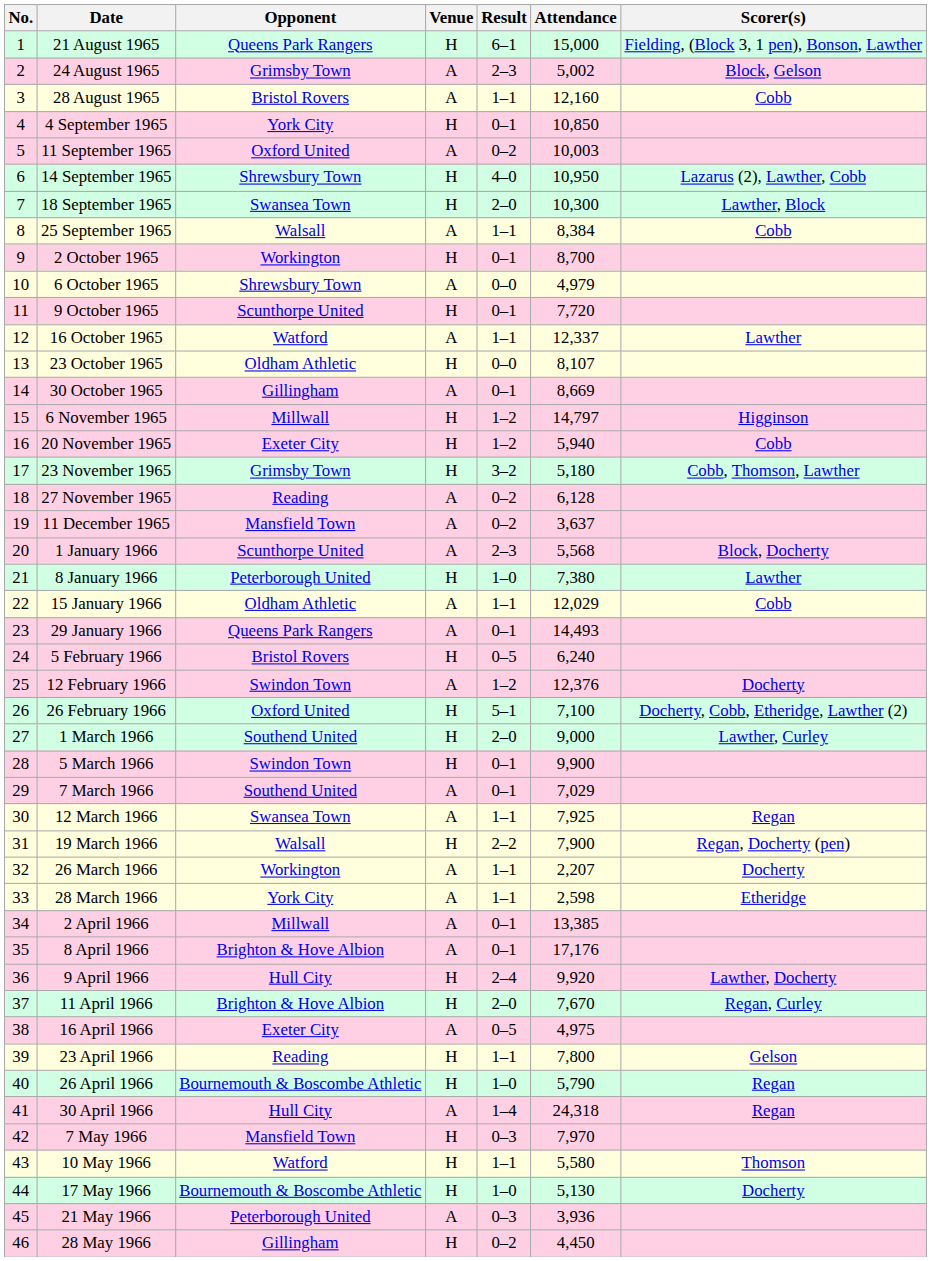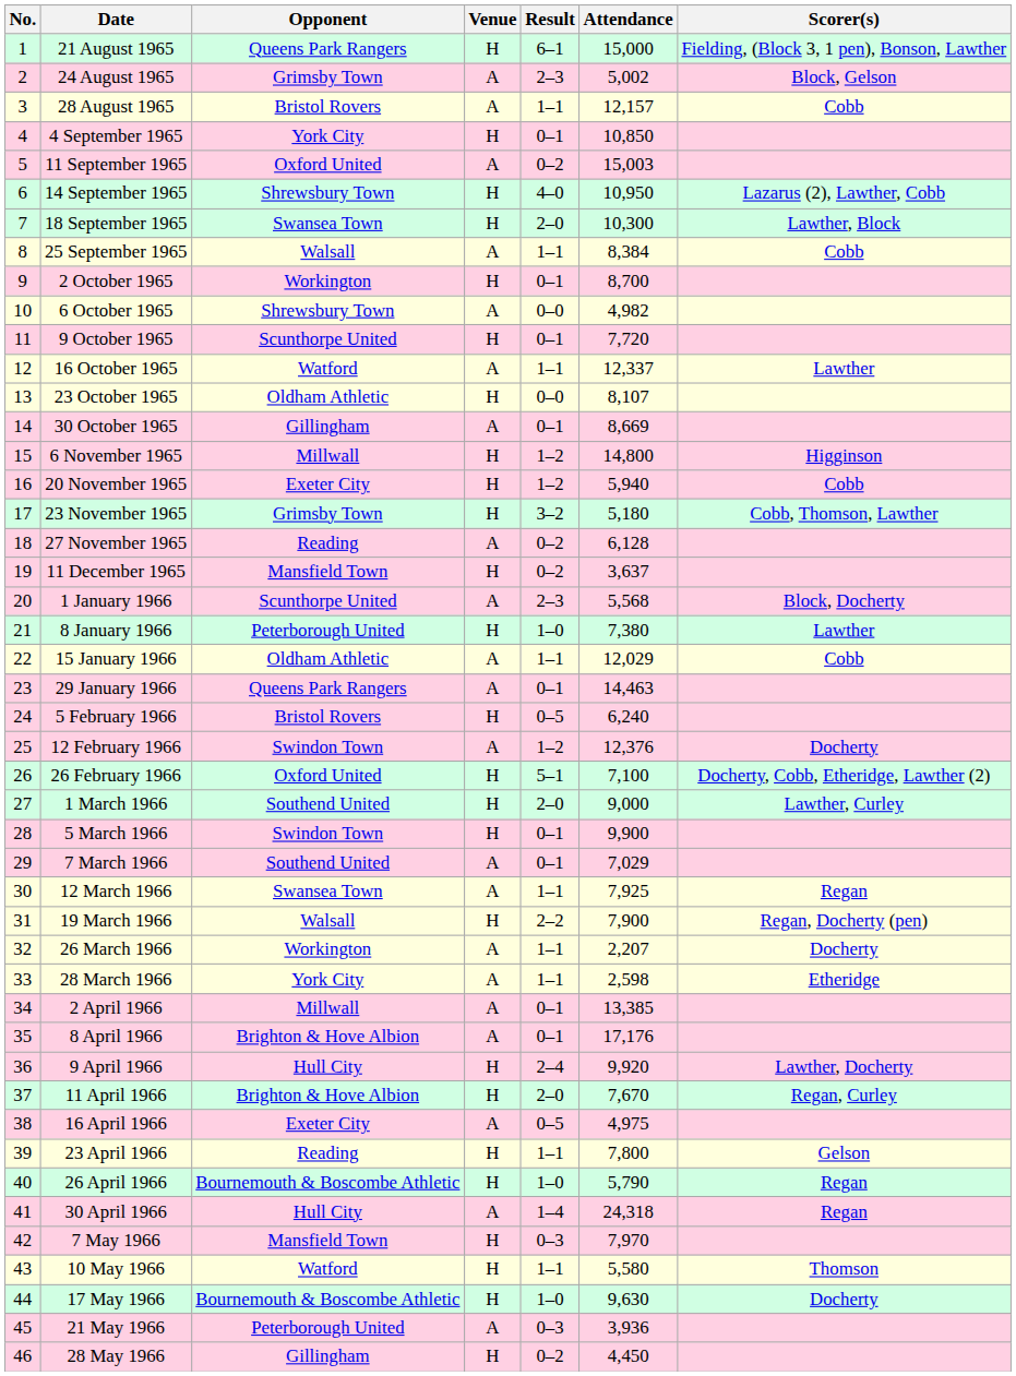 <table class="wikitable sortable" style="text-align:center;">
 <tr>
 <th>No.</th>
 <th>Date</th>
 <th>Opponent</th>
 <th>Venue</th>
 <th>Result</th>
 <th>Attendance</th>
 <th>Scorer(s)</th>
 </tr>
 <tr style="background:#d0ffe3;">
 <td>1</td>
 <td>21 August 1965</td>
 <td><a href='#'>Queens Park Rangers</a></td>
 <td>H</td>
 <td>6–1</td>
 <td>15,000</td>
 <td><a href='#'>Fielding</a>, (<a href='#'>Block</a> 3, 1 <a href='#'>pen</a>), <a href='#'>Bonson</a>, <a href='#'>Lawther</a></td>
 </tr>
 <tr style="background:#ffd0e3;">
 <td>2</td>
 <td>24 August 1965</td>
 <td><a href='#'>Grimsby Town</a></td>
 <td>A</td>
 <td>2–3</td>
 <td>5,002</td>
 <td><a href='#'>Block</a>, <a href='#'>Gelson</a></td>
 </tr>
 <tr style="background:#ffd;">
 <td>3</td>
 <td>28 August 1965</td>
 <td><a href='#'>Bristol Rovers</a></td>
 <td>A</td>
 <td>1–1</td>
-<td>12,160</td>
+<td>12,157</td>
 <td><a href='#'>Cobb</a></td>
 </tr>
 <tr style="background:#ffd0e3;">
 <td>4</td>
 <td>4 September 1965</td>
 <td><a href='#'>York City</a></td>
 <td>H</td>
 <td>0–1</td>
 <td>10,850</td>
 <td></td>
 </tr>
 <tr style="background:#ffd0e3;">
 <td>5</td>
 <td>11 September 1965</td>
 <td><a href='#'>Oxford United</a></td>
 <td>A</td>
 <td>0–2</td>
-<td>10,003</td>
+<td>15,003</td>
 <td></td>
 </tr>
 <tr style="background:#d0ffe3;">
 <td>6</td>
 <td>14 September 1965</td>
 <td><a href='#'>Shrewsbury Town</a></td>
 <td>H</td>
 <td>4–0</td>
 <td>10,950</td>
 <td><a href='#'>Lazarus</a> (2), <a href='#'>Lawther</a>, <a href='#'>Cobb</a></td>
 </tr>
 <tr style="background:#d0ffe3;">
 <td>7</td>
 <td>18 September 1965</td>
 <td><a href='#'>Swansea Town</a></td>
 <td>H</td>
 <td>2–0</td>
 <td>10,300</td>
 <td><a href='#'>Lawther</a>, <a href='#'>Block</a></td>
 </tr>
 <tr style="background:#ffd;">
 <td>8</td>
 <td>25 September 1965</td>
 <td><a href='#'>Walsall</a></td>
 <td>A</td>
 <td>1–1</td>
 <td>8,384</td>
 <td><a href='#'>Cobb</a></td>
 </tr>
 <tr style="background:#ffd0e3;">
 <td>9</td>
 <td>2 October 1965</td>
 <td><a href='#'>Workington</a></td>
 <td>H</td>
 <td>0–1</td>
 <td>8,700</td>
 <td></td>
 </tr>
 <tr style="background:#ffd;">
 <td>10</td>
 <td>6 October 1965</td>
 <td><a href='#'>Shrewsbury Town</a></td>
 <td>A</td>
 <td>0–0</td>
-<td>4,979</td>
+<td>4,982</td>
 <td></td>
 </tr>
 <tr style="background:#ffd0e3;">
 <td>11</td>
 <td>9 October 1965</td>
 <td><a href='#'>Scunthorpe United</a></td>
 <td>H</td>
 <td>0–1</td>
 <td>7,720</td>
 <td></td>
 </tr>
 <tr style="background:#ffd;">
 <td>12</td>
 <td>16 October 1965</td>
 <td><a href='#'>Watford</a></td>
 <td>A</td>
 <td>1–1</td>
 <td>12,337</td>
 <td><a href='#'>Lawther</a></td>
 </tr>
 <tr style="background:#ffd;">
 <td>13</td>
 <td>23 October 1965</td>
 <td><a href='#'>Oldham Athletic</a></td>
 <td>H</td>
 <td>0–0</td>
 <td>8,107</td>
 <td></td>
 </tr>
 <tr style="background:#ffd0e3;">
 <td>14</td>
 <td>30 October 1965</td>
 <td><a href='#'>Gillingham</a></td>
 <td>A</td>
 <td>0–1</td>
 <td>8,669</td>
 <td></td>
 </tr>
 <tr style="background:#ffd0e3;">
 <td>15</td>
 <td>6 November 1965</td>
 <td><a href='#'>Millwall</a></td>
 <td>H</td>
 <td>1–2</td>
-<td>14,797</td>
+<td>14,800</td>
 <td><a href='#'>Higginson</a></td>
 </tr>
 <tr style="background:#ffd0e3;">
 <td>16</td>
 <td>20 November 1965</td>
 <td><a href='#'>Exeter City</a></td>
 <td>H</td>
 <td>1–2</td>
 <td>5,940</td>
 <td><a href='#'>Cobb</a></td>
 </tr>
 <tr style="background:#d0ffe3;">
 <td>17</td>
 <td>23 November 1965</td>
 <td><a href='#'>Grimsby Town</a></td>
 <td>H</td>
 <td>3–2</td>
 <td>5,180</td>
 <td><a href='#'>Cobb</a>, <a href='#'>Thomson</a>, <a href='#'>Lawther</a></td>
 </tr>
 <tr style="background:#ffd0e3;">
 <td>18</td>
 <td>27 November 1965</td>
 <td><a href='#'>Reading</a></td>
 <td>A</td>
 <td>0–2</td>
 <td>6,128</td>
 <td></td>
 </tr>
 <tr style="background:#ffd0e3;">
 <td>19</td>
 <td>11 December 1965</td>
 <td><a href='#'>Mansfield Town</a></td>
-<td>A</td>
+<td>H</td>
 <td>0–2</td>
 <td>3,637</td>
 <td></td>
 </tr>
 <tr style="background:#ffd0e3;">
 <td>20</td>
 <td>1 January 1966</td>
 <td><a href='#'>Scunthorpe United</a></td>
 <td>A</td>
 <td>2–3</td>
 <td>5,568</td>
 <td><a href='#'>Block</a>, <a href='#'>Docherty</a></td>
 </tr>
 <tr style="background:#d0ffe3;">
 <td>21</td>
 <td>8 January 1966</td>
 <td><a href='#'>Peterborough United</a></td>
 <td>H</td>
 <td>1–0</td>
 <td>7,380</td>
 <td><a href='#'>Lawther</a></td>
 </tr>
 <tr style="background:#ffd;">
 <td>22</td>
 <td>15 January 1966</td>
 <td><a href='#'>Oldham Athletic</a></td>
 <td>A</td>
 <td>1–1</td>
 <td>12,029</td>
 <td><a href='#'>Cobb</a></td>
 </tr>
 <tr style="background:#ffd0e3;">
 <td>23</td>
 <td>29 January 1966</td>
 <td><a href='#'>Queens Park Rangers</a></td>
 <td>A</td>
 <td>0–1</td>
-<td>14,493</td>
+<td>14,463</td>
 <td></td>
 </tr>
 <tr style="background:#ffd0e3;">
 <td>24</td>
 <td>5 February 1966</td>
 <td><a href='#'>Bristol Rovers</a></td>
 <td>H</td>
 <td>0–5</td>
 <td>6,240</td>
 <td></td>
 </tr>
 <tr style="background:#ffd0e3;">
 <td>25</td>
 <td>12 February 1966</td>
 <td><a href='#'>Swindon Town</a></td>
 <td>A</td>
 <td>1–2</td>
 <td>12,376</td>
 <td><a href='#'>Docherty</a></td>
 </tr>
 <tr style="background:#d0ffe3;">
 <td>26</td>
 <td>26 February 1966</td>
 <td><a href='#'>Oxford United</a></td>
 <td>H</td>
 <td>5–1</td>
 <td>7,100</td>
 <td><a href='#'>Docherty</a>, <a href='#'>Cobb</a>, <a href='#'>Etheridge</a>, <a href='#'>Lawther</a> (2)</td>
 </tr>
 <tr style="background:#d0ffe3;">
 <td>27</td>
 <td>1 March 1966</td>
 <td><a href='#'>Southend United</a></td>
 <td>H</td>
 <td>2–0</td>
 <td>9,000</td>
 <td><a href='#'>Lawther</a>, <a href='#'>Curley</a></td>
 </tr>
 <tr style="background:#ffd0e3;">
 <td>28</td>
 <td>5 March 1966</td>
 <td><a href='#'>Swindon Town</a></td>
 <td>H</td>
 <td>0–1</td>
 <td>9,900</td>
 <td></td>
 </tr>
 <tr style="background:#ffd0e3;">
 <td>29</td>
 <td>7 March 1966</td>
 <td><a href='#'>Southend United</a></td>
 <td>A</td>
 <td>0–1</td>
 <td>7,029</td>
 <td></td>
 </tr>
 <tr style="background:#ffd;">
 <td>30</td>
 <td>12 March 1966</td>
 <td><a href='#'>Swansea Town</a></td>
 <td>A</td>
 <td>1–1</td>
 <td>7,925</td>
 <td><a href='#'>Regan</a></td>
 </tr>
 <tr style="background:#ffd;">
 <td>31</td>
 <td>19 March 1966</td>
 <td><a href='#'>Walsall</a></td>
 <td>H</td>
 <td>2–2</td>
 <td>7,900</td>
 <td><a href='#'>Regan</a>, <a href='#'>Docherty</a> (<a href='#'>pen</a>)</td>
 </tr>
 <tr style="background:#ffd;">
 <td>32</td>
 <td>26 March 1966</td>
 <td><a href='#'>Workington</a></td>
 <td>A</td>
 <td>1–1</td>
 <td>2,207</td>
 <td><a href='#'>Docherty</a></td>
 </tr>
 <tr style="background:#ffd;">
 <td>33</td>
 <td>28 March 1966</td>
 <td><a href='#'>York City</a></td>
 <td>A</td>
 <td>1–1</td>
 <td>2,598</td>
 <td><a href='#'>Etheridge</a></td>
 </tr>
 <tr style="background:#ffd0e3;">
 <td>34</td>
 <td>2 April 1966</td>
 <td><a href='#'>Millwall</a></td>
 <td>A</td>
 <td>0–1</td>
 <td>13,385</td>
 <td></td>
 </tr>
 <tr style="background:#ffd0e3;">
 <td>35</td>
 <td>8 April 1966</td>
 <td><a href='#'>Brighton & Hove Albion</a></td>
 <td>A</td>
 <td>0–1</td>
 <td>17,176</td>
 <td></td>
 </tr>
 <tr style="background:#ffd0e3;">
 <td>36</td>
 <td>9 April 1966</td>
 <td><a href='#'>Hull City</a></td>
 <td>H</td>
 <td>2–4</td>
 <td>9,920</td>
 <td><a href='#'>Lawther</a>, <a href='#'>Docherty</a></td>
 </tr>
 <tr style="background:#d0ffe3;">
 <td>37</td>
 <td>11 April 1966</td>
 <td><a href='#'>Brighton & Hove Albion</a></td>
 <td>H</td>
 <td>2–0</td>
 <td>7,670</td>
 <td><a href='#'>Regan</a>, <a href='#'>Curley</a></td>
 </tr>
 <tr style="background:#ffd0e3;">
 <td>38</td>
 <td>16 April 1966</td>
 <td><a href='#'>Exeter City</a></td>
 <td>A</td>
 <td>0–5</td>
 <td>4,975</td>
 <td></td>
 </tr>
 <tr style="background:#ffd;">
 <td>39</td>
 <td>23 April 1966</td>
 <td><a href='#'>Reading</a></td>
 <td>H</td>
 <td>1–1</td>
 <td>7,800</td>
 <td><a href='#'>Gelson</a></td>
 </tr>
 <tr style="background:#d0ffe3;">
 <td>40</td>
 <td>26 April 1966</td>
 <td><a href='#'>Bournemouth & Boscombe Athletic</a></td>
 <td>H</td>
 <td>1–0</td>
 <td>5,790</td>
 <td><a href='#'>Regan</a></td>
 </tr>
 <tr style="background:#ffd0e3;">
 <td>41</td>
 <td>30 April 1966</td>
 <td><a href='#'>Hull City</a></td>
 <td>A</td>
 <td>1–4</td>
 <td>24,318</td>
 <td><a href='#'>Regan</a></td>
 </tr>
 <tr style="background:#ffd0e3;">
 <td>42</td>
 <td>7 May 1966</td>
 <td><a href='#'>Mansfield Town</a></td>
 <td>H</td>
 <td>0–3</td>
 <td>7,970</td>
 <td></td>
 </tr>
 <tr style="background:#ffd;">
 <td>43</td>
 <td>10 May 1966</td>
 <td><a href='#'>Watford</a></td>
 <td>H</td>
 <td>1–1</td>
 <td>5,580</td>
 <td><a href='#'>Thomson</a></td>
 </tr>
 <tr style="background:#d0ffe3;">
 <td>44</td>
 <td>17 May 1966</td>
 <td><a href='#'>Bournemouth & Boscombe Athletic</a></td>
 <td>H</td>
 <td>1–0</td>
-<td>5,130</td>
+<td>9,630</td>
 <td><a href='#'>Docherty</a></td>
 </tr>
 <tr style="background:#ffd0e3;">
 <td>45</td>
 <td>21 May 1966</td>
 <td><a href='#'>Peterborough United</a></td>
 <td>A</td>
 <td>0–3</td>
 <td>3,936</td>
 <td></td>
 </tr>
 <tr style="background:#ffd0e3;">
 <td>46</td>
 <td>28 May 1966</td>
 <td><a href='#'>Gillingham</a></td>
 <td>H</td>
 <td>0–2</td>
 <td>4,450</td>
 <td></td>
 </tr>
 </table>
